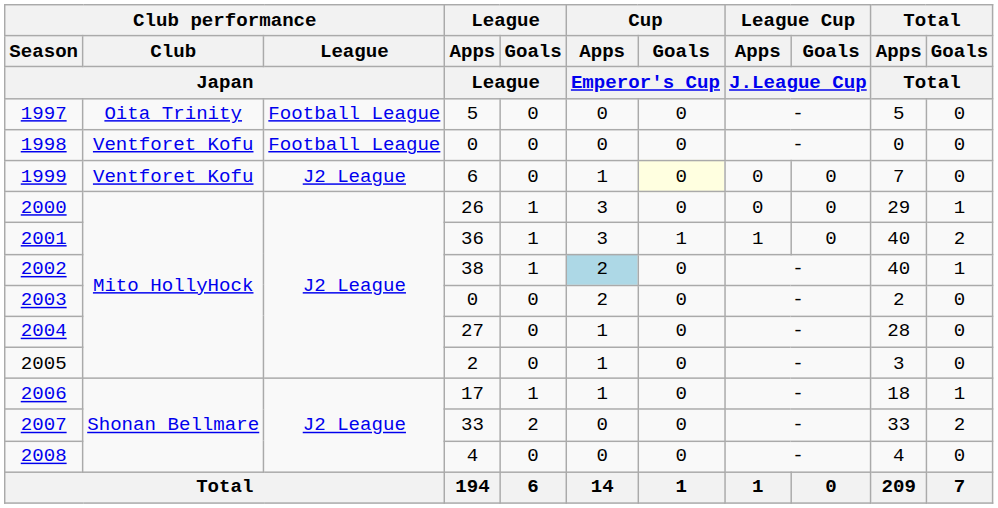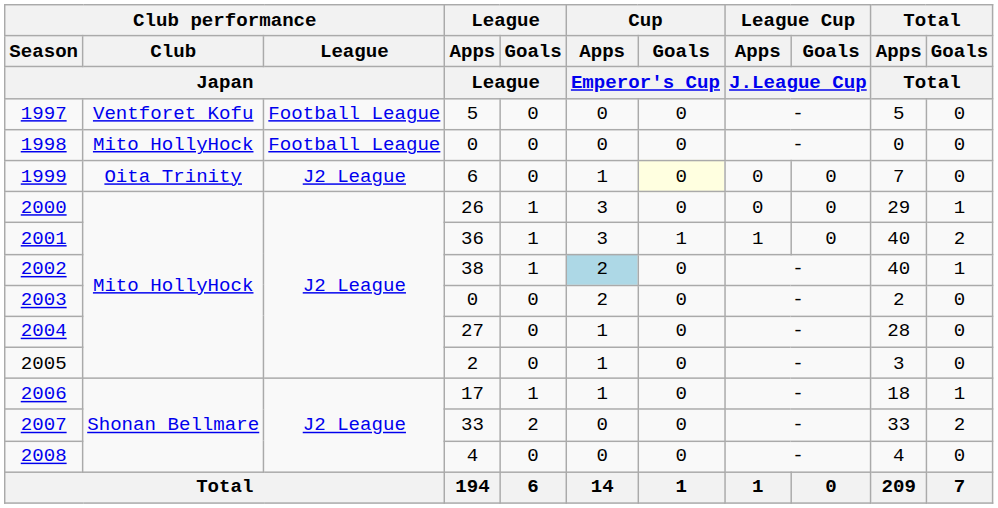 <table class="wikitable" style="text-align:center;">
 <tr>
 <th colspan=3>Club performance</th>
 <th colspan=2>League</th>
 <th colspan=2>Cup</th>
 <th colspan=2>League Cup</th>
 <th colspan=2>Total</th>
 </tr>
 <tr>
 <th>Season</th>
 <th>Club</th>
 <th>League</th>
 <th>Apps</th>
 <th>Goals</th>
 <th>Apps</th>
 <th>Goals</th>
 <th>Apps</th>
 <th>Goals</th>
 <th>Apps</th>
 <th>Goals</th>
 </tr>
 <tr>
 <th colspan=3>Japan</th>
 <th colspan=2>League</th>
 <th colspan=2><a href='#'>Emperor's Cup</a></th>
 <th colspan=2><a href='#'>J.League Cup</a></th>
 <th colspan=2>Total</th>
 </tr>
 <tr>
 <td><a href='#'>1997</a></td>
-<td><a href='#'>Oita Trinity</a></td>
+<td><a href='#'>Ventforet Kofu</a></td>
 <td><a href='#'>Football League</a></td>
 <td>5</td>
 <td>0</td>
 <td>0</td>
 <td>0</td>
 <td colspan=2>-</td>
 <td>5</td>
 <td>0</td>
 </tr>
 <tr>
 <td><a href='#'>1998</a></td>
-<td><a href='#'>Ventforet Kofu</a></td>
+<td><a href='#'>Mito HollyHock</a></td>
 <td><a href='#'>Football League</a></td>
 <td>0</td>
 <td>0</td>
 <td>0</td>
 <td>0</td>
 <td colspan=2>-</td>
 <td>0</td>
 <td>0</td>
 </tr>
 <tr>
 <td><a href='#'>1999</a></td>
-<td><a href='#'>Ventforet Kofu</a></td>
+<td><a href='#'>Oita Trinity</a></td>
 <td><a href='#'>J2 League</a></td>
 <td>6</td>
 <td>0</td>
 <td>1</td>
 <td style="background: lightyellow;">0</td>
 <td>0</td>
 <td>0</td>
 <td>7</td>
 <td>0</td>
 </tr>
 <tr>
 <td><a href='#'>2000</a></td>
 <td rowspan=6><a href='#'>Mito HollyHock</a></td>
 <td rowspan=6><a href='#'>J2 League</a></td>
 <td>26</td>
 <td>1</td>
 <td>3</td>
 <td>0</td>
 <td>0</td>
 <td>0</td>
 <td>29</td>
 <td>1</td>
 </tr>
 <tr>
 <td><a href='#'>2001</a></td>
 <td>36</td>
 <td>1</td>
 <td>3</td>
 <td>1</td>
 <td>1</td>
 <td>0</td>
 <td>40</td>
 <td>2</td>
 </tr>
 <tr>
 <td><a href='#'>2002</a></td>
 <td>38</td>
 <td>1</td>
 <td style="background: lightblue;">2</td>
 <td>0</td>
 <td colspan=2>-</td>
 <td>40</td>
 <td>1</td>
 </tr>
 <tr>
 <td><a href='#'>2003</a></td>
 <td>0</td>
 <td>0</td>
 <td>2</td>
 <td>0</td>
 <td colspan=2>-</td>
 <td>2</td>
 <td>0</td>
 </tr>
 <tr>
 <td><a href='#'>2004</a></td>
 <td>27</td>
 <td>0</td>
 <td>1</td>
 <td>0</td>
 <td colspan=2>-</td>
 <td>28</td>
 <td>0</td>
 </tr>
 <tr>
 <td>2005</td>
 <td>2</td>
 <td>0</td>
 <td>1</td>
 <td>0</td>
 <td colspan=2>-</td>
 <td>3</td>
 <td>0</td>
 </tr>
 <tr>
 <td><a href='#'>2006</a></td>
 <td rowspan=3><a href='#'>Shonan Bellmare</a></td>
 <td rowspan=3><a href='#'>J2 League</a></td>
 <td>17</td>
 <td>1</td>
 <td>1</td>
 <td>0</td>
 <td colspan=2>-</td>
 <td>18</td>
 <td>1</td>
 </tr>
 <tr>
 <td><a href='#'>2007</a></td>
 <td>33</td>
 <td>2</td>
 <td>0</td>
 <td>0</td>
 <td colspan=2>-</td>
 <td>33</td>
 <td>2</td>
 </tr>
 <tr>
 <td><a href='#'>2008</a></td>
 <td>4</td>
 <td>0</td>
 <td>0</td>
 <td>0</td>
 <td colspan=2>-</td>
 <td>4</td>
 <td>0</td>
 </tr>
 <tr>
 <th colspan=3>Total</th>
 <th>194</th>
 <th>6</th>
 <th>14</th>
 <th>1</th>
 <th>1</th>
 <th>0</th>
 <th>209</th>
 <th>7</th>
 </tr>
 </table>
